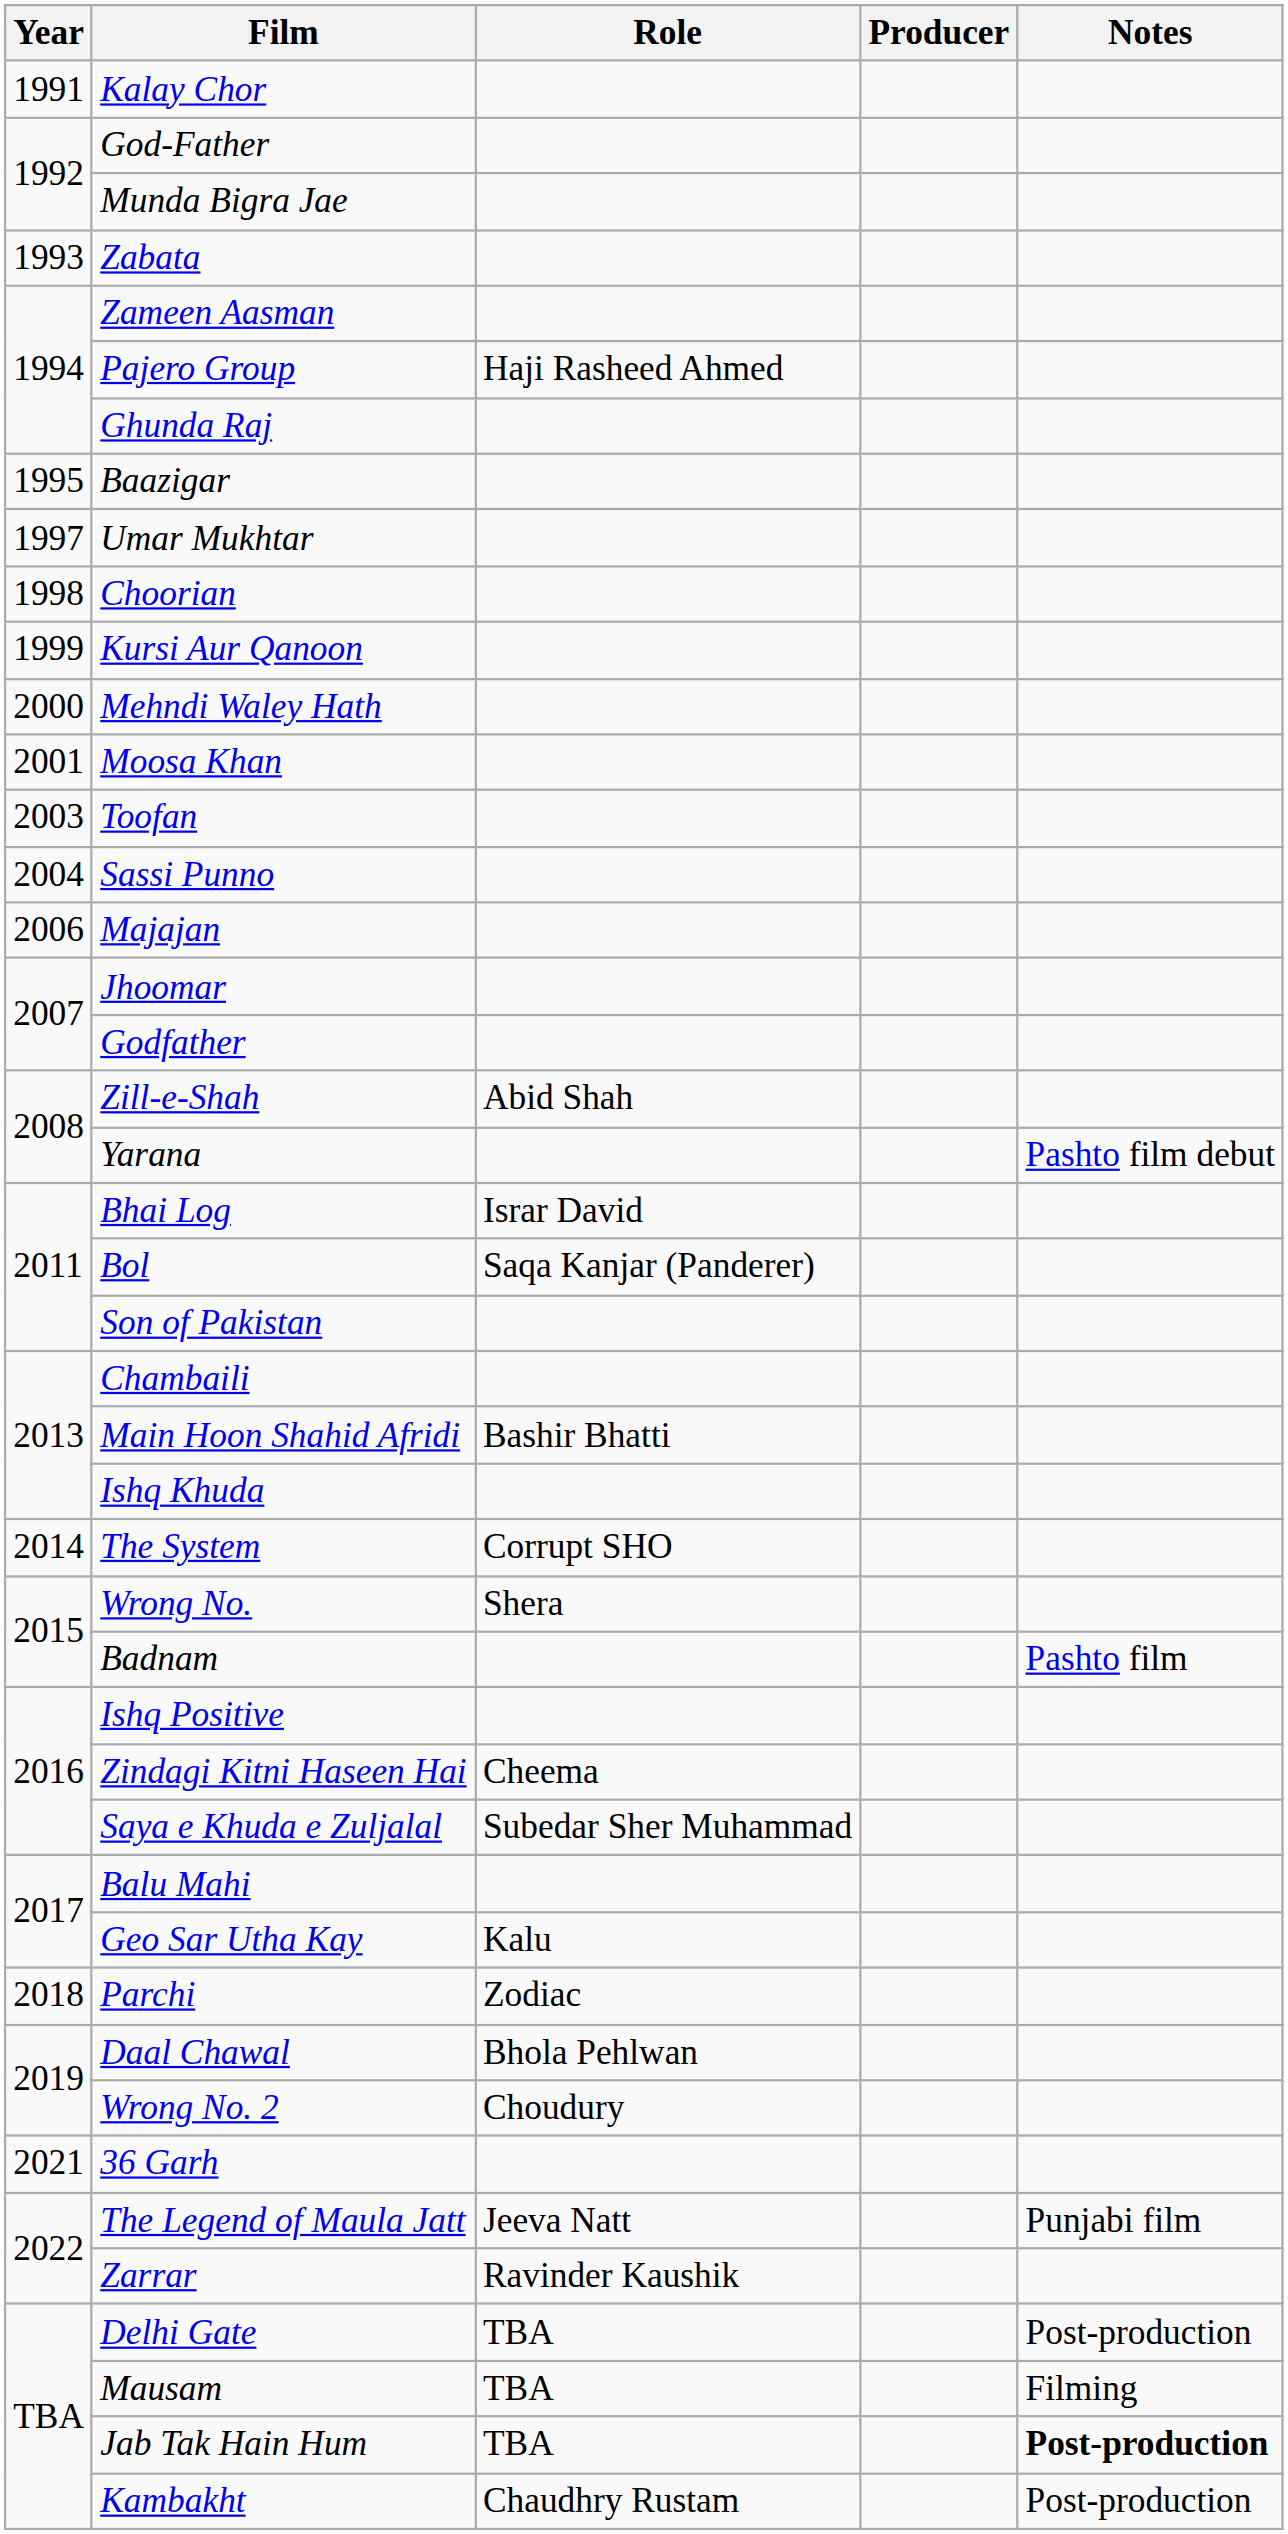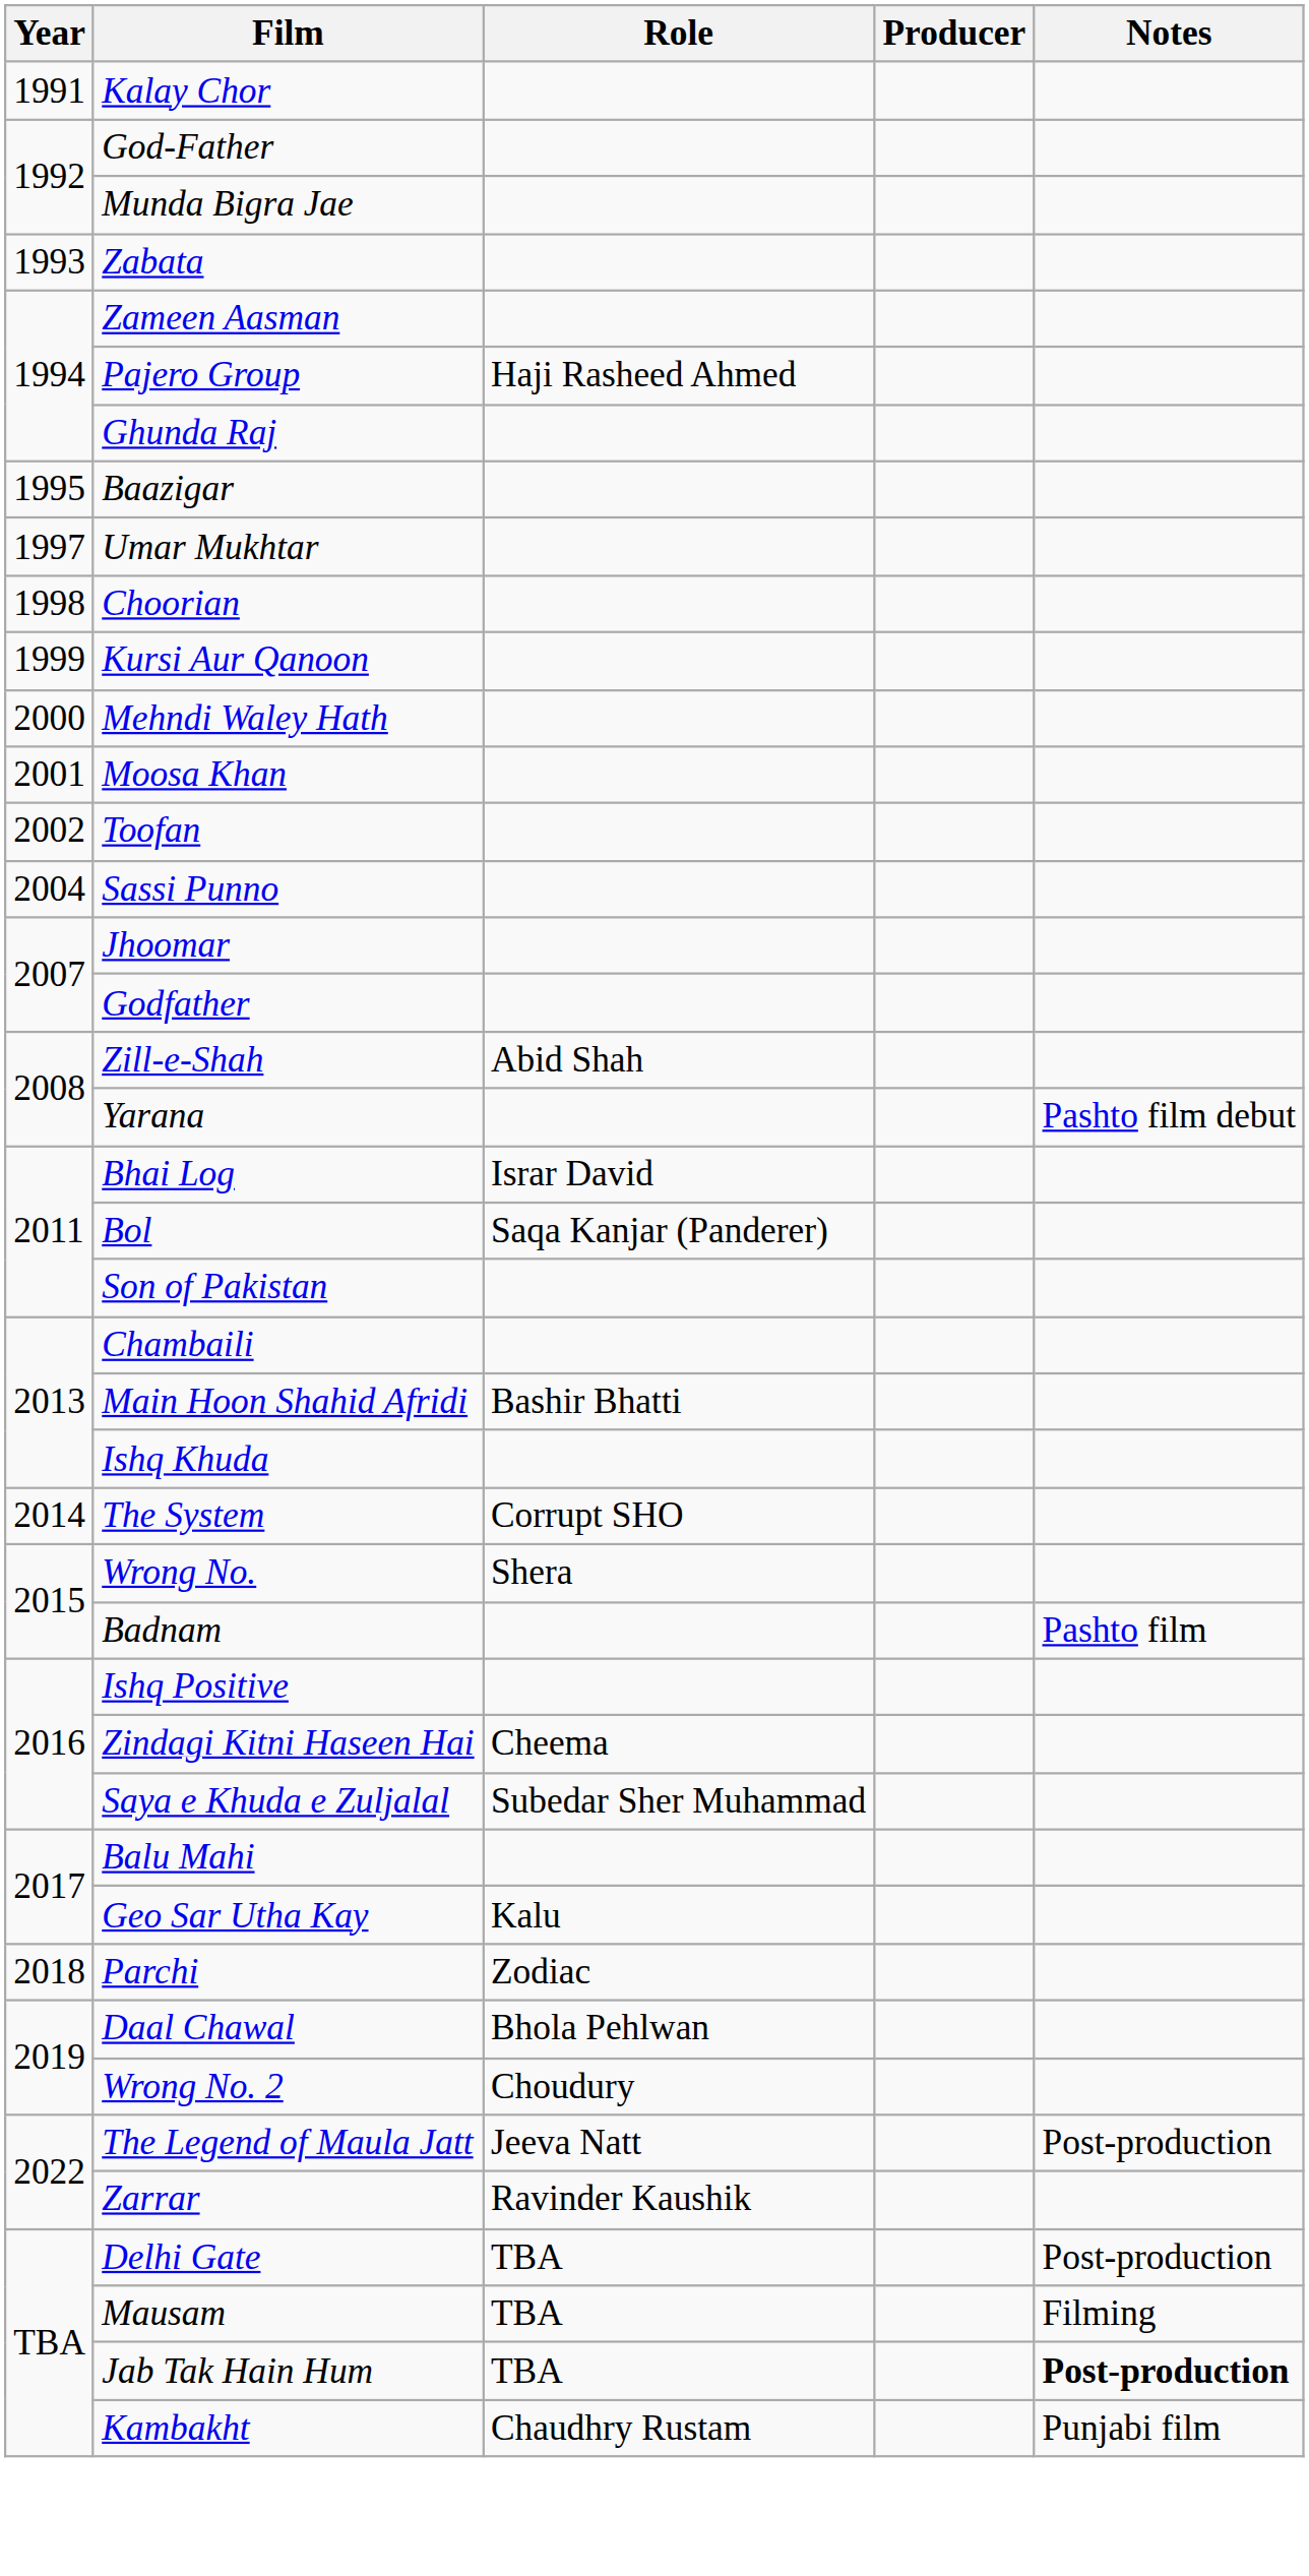 <table class="wikitable sortable">
 <tr style="text-align:center;">
 <th>Year</th>
 <th>Film</th>
 <th>Role</th>
 <th>Producer</th>
 <th>Notes</th>
 </tr>
 <tr>
 <td>1991</td>
 <td><em><a href='#'>Kalay Chor</a></em></td>
 <td></td>
 <td></td>
 <td></td>
 </tr>
 <tr>
 <td rowspan="2">1992</td>
 <td><em>God-Father</em></td>
 <td></td>
 <td></td>
 <td></td>
 </tr>
 <tr>
 <td><em>Munda Bigra Jae</em></td>
 <td></td>
 <td></td>
 <td></td>
 </tr>
 <tr>
 <td>1993</td>
 <td><em><a href='#'>Zabata</a></em></td>
 <td></td>
 <td></td>
 <td></td>
 </tr>
 <tr>
 <td rowspan="3">1994</td>
 <td><em><a href='#'>Zameen Aasman</a></em></td>
 <td></td>
 <td></td>
 <td></td>
 </tr>
 <tr>
 <td><em><a href='#'>Pajero Group</a></em></td>
 <td>Haji Rasheed Ahmed</td>
 <td></td>
 <td></td>
 </tr>
 <tr>
 <td><em><a href='#'>Ghunda Raj</a></em></td>
 <td></td>
 <td></td>
 <td></td>
 </tr>
 <tr>
 <td>1995</td>
 <td><em>Baazigar</em></td>
 <td></td>
 <td></td>
 <td></td>
 </tr>
 <tr>
 <td>1997</td>
 <td><em>Umar Mukhtar</em></td>
 <td></td>
 <td></td>
 <td></td>
 </tr>
 <tr>
 <td>1998</td>
 <td><em><a href='#'>Choorian</a></em></td>
 <td></td>
 <td></td>
 <td></td>
 </tr>
 <tr>
 <td>1999</td>
 <td><em><a href='#'>Kursi Aur Qanoon</a></em></td>
 <td></td>
 <td></td>
 <td></td>
 </tr>
 <tr>
 <td>2000</td>
 <td><em><a href='#'>Mehndi Waley Hath</a></em></td>
 <td></td>
 <td></td>
 <td></td>
 </tr>
 <tr>
 <td>2001</td>
 <td><em><a href='#'>Moosa Khan</a></em></td>
 <td></td>
 <td></td>
 <td></td>
 </tr>
 <tr>
-<td>2003</td>
+<td>2002</td>
 <td><em><a href='#'>Toofan</a></em></td>
 <td></td>
 <td></td>
 <td></td>
 </tr>
 <tr>
 <td>2004</td>
 <td><em><a href='#'>Sassi Punno</a></em></td>
-<td></td>
-<td></td>
-<td></td>
-</tr>
-<tr>
-<td>2006</td>
-<td><em><a href='#'>Majajan</a></em></td>
 <td></td>
 <td></td>
 <td></td>
 </tr>
 <tr>
 <td rowspan="2">2007</td>
 <td><em><a href='#'>Jhoomar</a></em></td>
 <td></td>
 <td></td>
 <td></td>
 </tr>
 <tr>
 <td><em><a href='#'>Godfather</a></em></td>
 <td></td>
 <td></td>
 <td></td>
 </tr>
 <tr>
 <td rowspan="2">2008</td>
 <td><em><a href='#'>Zill-e-Shah</a></em></td>
 <td>Abid Shah</td>
 <td></td>
 <td></td>
 </tr>
 <tr>
 <td><em>Yarana</em></td>
 <td></td>
 <td></td>
 <td><a href='#'>Pashto</a> film debut</td>
 </tr>
 <tr>
 <td rowspan="3">2011</td>
 <td><em><a href='#'>Bhai Log</a></em></td>
 <td>Israr David</td>
 <td></td>
 <td></td>
 </tr>
 <tr>
 <td><em><a href='#'>Bol</a></em></td>
 <td>Saqa Kanjar (Panderer)</td>
 <td></td>
 <td></td>
 </tr>
 <tr>
 <td><em><a href='#'>Son of Pakistan</a></em></td>
 <td></td>
 <td></td>
 <td></td>
 </tr>
 <tr>
 <td rowspan="3">2013</td>
 <td><em><a href='#'>Chambaili</a></em></td>
 <td></td>
 <td></td>
 <td></td>
 </tr>
 <tr>
 <td><em><a href='#'>Main Hoon Shahid Afridi</a></em></td>
 <td>Bashir Bhatti</td>
 <td></td>
 <td></td>
 </tr>
 <tr>
 <td><em><a href='#'>Ishq Khuda</a></em></td>
 <td></td>
 <td></td>
 <td></td>
 </tr>
 <tr>
 <td>2014</td>
 <td><em><a href='#'>The System</a></em></td>
 <td>Corrupt SHO</td>
 <td></td>
 <td></td>
 </tr>
 <tr>
 <td rowspan="2">2015</td>
 <td><em><a href='#'>Wrong No.</a></em></td>
 <td>Shera</td>
 <td></td>
 <td></td>
 </tr>
 <tr>
 <td><em>Badnam</em></td>
 <td></td>
 <td></td>
 <td><a href='#'>Pashto</a> film</td>
 </tr>
 <tr>
 <td rowspan="3">2016</td>
 <td><em><a href='#'>Ishq Positive</a></em></td>
 <td></td>
 <td></td>
 <td></td>
 </tr>
 <tr>
 <td><em><a href='#'>Zindagi Kitni Haseen Hai</a> </em></td>
 <td>Cheema</td>
 <td></td>
 <td></td>
 </tr>
 <tr>
 <td><em><a href='#'>Saya e Khuda e Zuljalal</a></em></td>
 <td>Subedar Sher Muhammad</td>
 <td></td>
 <td></td>
 </tr>
 <tr>
 <td rowspan="2">2017</td>
 <td><em><a href='#'>Balu Mahi</a></em></td>
 <td></td>
 <td></td>
 <td></td>
 </tr>
 <tr>
 <td><em><a href='#'>Geo Sar Utha Kay</a> </em></td>
 <td>Kalu</td>
 <td></td>
 <td></td>
 </tr>
 <tr>
 <td>2018</td>
 <td><em><a href='#'>Parchi</a></em></td>
 <td>Zodiac</td>
 <td></td>
 <td></td>
 </tr>
 <tr>
 <td rowspan="2">2019</td>
 <td><em><a href='#'>Daal Chawal</a></em></td>
 <td>Bhola Pehlwan</td>
 <td></td>
 <td></td>
 </tr>
 <tr>
 <td><em><a href='#'>Wrong No. 2</a></em></td>
 <td>Choudury</td>
 <td></td>
 <td></td>
 </tr>
 <tr>
-<td>2021</td>
-<td><a href='#'><em>36 Garh</em></a></td>
-<td></td>
-<td></td>
-<td></td>
-</tr>
-<tr>
 <td rowspan="2">2022</td>
 <td><em><a href='#'>The Legend of Maula Jatt</a></em></td>
 <td>Jeeva Natt</td>
 <td></td>
-<td>Punjabi film</td>
+<td>Post-production</td>
 </tr>
 <tr>
 <td><em><a href='#'>Zarrar</a></em></td>
 <td>Ravinder Kaushik</td>
 <td></td>
 <td></td>
 </tr>
 <tr>
 <td rowspan="4">TBA</td>
 <td><em><a href='#'>Delhi Gate</a></em></td>
 <td>TBA</td>
 <td></td>
 <td>Post-production</td>
 </tr>
 <tr>
 <td><em>Mausam</em></td>
 <td>TBA</td>
 <td></td>
 <td>Filming</td>
 </tr>
 <tr>
 <td><em>Jab Tak Hain Hum </em></td>
 <td>TBA</td>
 <td></td>
 <td><strong>Post-production</strong></td>
 </tr>
 <tr>
 <td><em><a href='#'>Kambakht</a></em></td>
 <td>Chaudhry Rustam</td>
 <td></td>
-<td>Post-production</td>
+<td>Punjabi film</td>
 </tr>
 </table>
